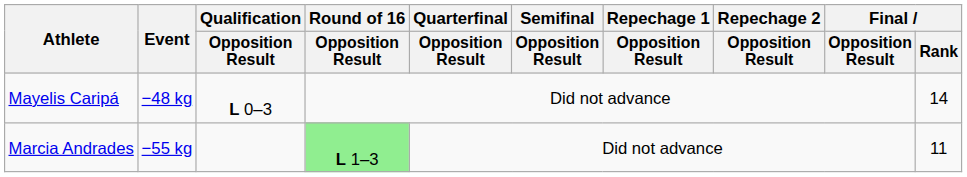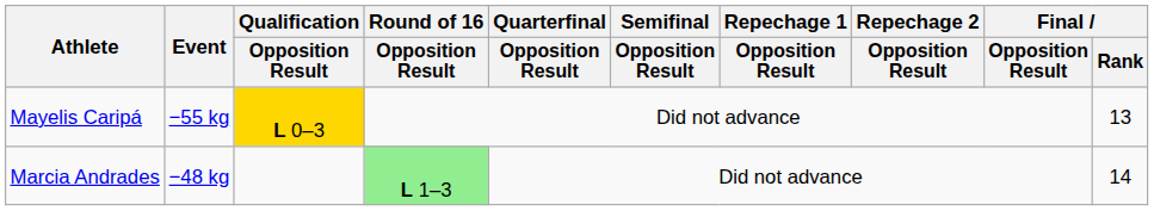 <table class="wikitable" style="font-size:90%">
 <tr>
 <th rowspan="2">Athlete</th>
 <th rowspan="2">Event</th>
 <th>Qualification</th>
 <th>Round of 16</th>
 <th>Quarterfinal</th>
 <th>Semifinal</th>
 <th>Repechage 1</th>
 <th>Repechage 2</th>
 <th colspan=2>Final / </th>
 </tr>
 <tr style="font-size: 95%">
 <th>Opposition<br>Result</th>
 <th>Opposition<br>Result</th>
 <th>Opposition<br>Result</th>
 <th>Opposition<br>Result</th>
 <th>Opposition<br>Result</th>
 <th>Opposition<br>Result</th>
 <th>Opposition<br>Result</th>
 <th>Rank</th>
 </tr>
 <tr align=center>
 <td align=left><a href='#'>Mayelis Caripá</a></td>
-<td align=left><a href='#'>−48 kg</a></td>
-<td><br><strong>L</strong> 0–3 <sup></sup></td>
+<td align=left><a href='#'>−55 kg</a></td>
+<td style="background: gold;"><br><strong>L</strong> 0–3 <sup></sup></td>
 <td colspan=6>Did not advance</td>
-<td>14</td>
+<td>13</td>
 </tr>
 <tr align=center>
 <td align=left><a href='#'>Marcia Andrades</a></td>
-<td align=left><a href='#'>−55 kg</a></td>
+<td align=left><a href='#'>−48 kg</a></td>
 <td></td>
 <td style="background: lightgreen;"><br><strong>L</strong> 1–3 <sup></sup></td>
 <td colspan=5>Did not advance</td>
-<td>11</td>
+<td>14</td>
 </tr>
 </table>
